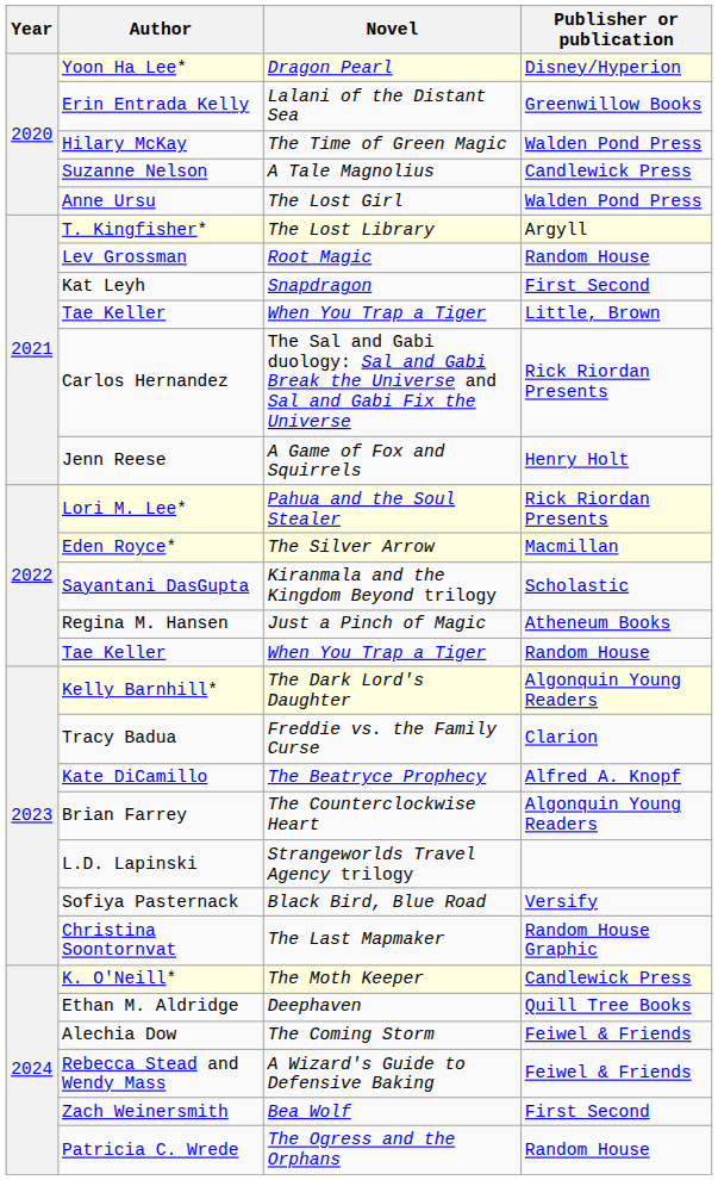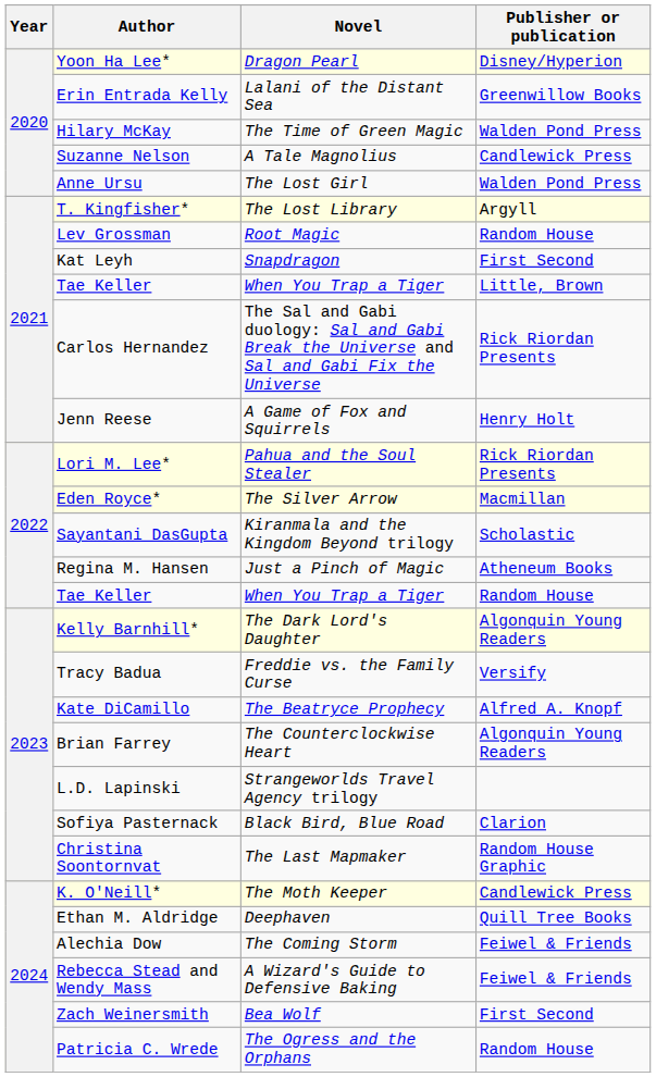 <table class="sortable wikitable" width="85%" style="margin: 1em auto 1em auto">
 <tr>
 <th width="7%" scope="col">Year</th>
 <th width="28%" scope="col">Author</th>
 <th width="35%" scope="col">Novel</th>
 <th width="26%" scope="col">Publisher or publication</th>
 </tr>
 <tr style="background:lightyellow;">
 <th rowspan="5" scope="row" align="center" style="font-weight:normal;"><a href='#'>2020</a></th>
 <td><a href='#'>Yoon Ha Lee</a>*</td>
 <td><em><a href='#'>Dragon Pearl</a></em></td>
 <td><a href='#'>Disney/Hyperion</a></td>
 </tr>
 <tr>
 <td><a href='#'>Erin Entrada Kelly</a></td>
 <td><em>Lalani of the Distant Sea</em></td>
 <td><a href='#'>Greenwillow Books</a></td>
 </tr>
 <tr>
 <td><a href='#'>Hilary McKay</a></td>
 <td><em>The Time of Green Magic</em></td>
 <td><a href='#'>Walden Pond Press</a></td>
 </tr>
 <tr>
 <td><a href='#'>Suzanne Nelson</a></td>
 <td><em>A Tale Magnolius</em></td>
 <td><a href='#'>Candlewick Press</a></td>
 </tr>
 <tr>
 <td><a href='#'>Anne Ursu</a></td>
 <td><em>The Lost Girl</em></td>
 <td><a href='#'>Walden Pond Press</a></td>
 </tr>
 <tr style="background:lightyellow;">
 <th rowspan="6" scope="row" align="center" style="font-weight:normal;"><a href='#'>2021</a></th>
 <td><a href='#'>T. Kingfisher</a>*</td>
 <td><em>The Lost Library</em></td>
 <td>Argyll</td>
 </tr>
 <tr>
 <td><a href='#'>Lev Grossman</a></td>
 <td><em><a href='#'>Root Magic</a></em></td>
 <td><a href='#'>Random House</a></td>
 </tr>
 <tr>
 <td>Kat Leyh</td>
 <td><em><a href='#'>Snapdragon</a></em></td>
 <td><a href='#'>First Second</a></td>
 </tr>
 <tr>
 <td><a href='#'>Tae Keller</a></td>
 <td><em><a href='#'>When You Trap a Tiger</a></em></td>
 <td><a href='#'>Little, Brown</a></td>
 </tr>
 <tr>
 <td>Carlos Hernandez</td>
 <td>The Sal and Gabi duology: <em><a href='#'>Sal and Gabi Break the Universe</a></em> and <em><a href='#'>Sal and Gabi Fix the Universe</a></em></td>
 <td><a href='#'>Rick Riordan Presents</a></td>
 </tr>
 <tr>
 <td>Jenn Reese</td>
 <td><em>A Game of Fox and Squirrels</em></td>
 <td><a href='#'>Henry Holt</a></td>
 </tr>
 <tr style="background:lightyellow;">
 <th rowspan="5" scope="row" align="center" style="font-weight:normal;"><a href='#'>2022</a></th>
 <td><a href='#'>Lori M. Lee</a>*</td>
 <td><em><a href='#'>Pahua and the Soul Stealer</a></em></td>
 <td><a href='#'>Rick Riordan Presents</a></td>
 </tr>
 <tr style="background:lightyellow;">
 <td><a href='#'>Eden Royce</a>*</td>
 <td><em>The Silver Arrow</em></td>
 <td><a href='#'>Macmillan</a></td>
 </tr>
 <tr>
 <td><a href='#'>Sayantani DasGupta</a></td>
 <td><em>Kiranmala and the Kingdom Beyond</em> trilogy</td>
 <td><a href='#'>Scholastic</a></td>
 </tr>
 <tr>
 <td>Regina M. Hansen</td>
 <td><em>Just a Pinch of Magic</em></td>
 <td><a href='#'>Atheneum Books</a></td>
 </tr>
 <tr>
 <td><a href='#'>Tae Keller</a></td>
 <td><em><a href='#'>When You Trap a Tiger</a></em></td>
 <td><a href='#'>Random House</a></td>
 </tr>
 <tr style="background:lightyellow;">
 <th rowspan="7" scope="row" align="center" style="font-weight:normal;"><a href='#'>2023</a></th>
 <td><a href='#'>Kelly Barnhill</a>*</td>
 <td><em>The Dark Lord's Daughter</em></td>
 <td><a href='#'>Algonquin Young Readers</a></td>
 </tr>
 <tr>
 <td>Tracy Badua</td>
 <td><em>Freddie vs. the Family Curse</em></td>
-<td><a href='#'>Clarion</a></td>
+<td><a href='#'>Versify</a></td>
 </tr>
 <tr>
 <td><a href='#'>Kate DiCamillo</a></td>
 <td><em><a href='#'>The Beatryce Prophecy</a></em></td>
 <td><a href='#'>Alfred A. Knopf</a></td>
 </tr>
 <tr>
 <td>Brian Farrey</td>
 <td><em>The Counterclockwise Heart</em></td>
 <td><a href='#'>Algonquin Young Readers</a></td>
 </tr>
 <tr>
 <td>L.D. Lapinski</td>
 <td><em>Strangeworlds Travel Agency</em> trilogy</td>
 <td></td>
 </tr>
 <tr>
 <td>Sofiya Pasternack</td>
 <td><em>Black Bird, Blue Road</em></td>
-<td><a href='#'>Versify</a></td>
+<td><a href='#'>Clarion</a></td>
 </tr>
 <tr>
 <td><a href='#'>Christina Soontornvat</a></td>
 <td><em>The Last Mapmaker</em></td>
 <td><a href='#'>Random House Graphic</a></td>
 </tr>
 <tr style="background:lightyellow;">
 <th rowspan="7" scope="row" align="center" style="font-weight:normal;"><a href='#'>2024</a></th>
 <td><a href='#'>K. O'Neill</a>*</td>
 <td><em>The Moth Keeper</em></td>
 <td><a href='#'>Candlewick Press</a></td>
 </tr>
 <tr>
 <td>Ethan M. Aldridge</td>
 <td><em>Deephaven</em></td>
 <td><a href='#'>Quill Tree Books</a></td>
 </tr>
 <tr>
 <td>Alechia Dow</td>
 <td><em>The Coming Storm</em></td>
 <td><a href='#'>Feiwel & Friends</a></td>
 </tr>
 <tr>
 <td><a href='#'>Rebecca Stead</a> and <a href='#'>Wendy Mass</a></td>
 <td><em>A Wizard's Guide to Defensive Baking</em></td>
 <td><a href='#'>Feiwel & Friends</a></td>
 </tr>
 <tr>
 <td><a href='#'>Zach Weinersmith</a></td>
 <td><em><a href='#'>Bea Wolf</a></em></td>
 <td><a href='#'>First Second</a></td>
 </tr>
 <tr>
 <td><a href='#'>Patricia C. Wrede</a></td>
 <td><em><a href='#'>The Ogress and the Orphans</a></em></td>
 <td><a href='#'>Random House</a></td>
 </tr>
 </table>
